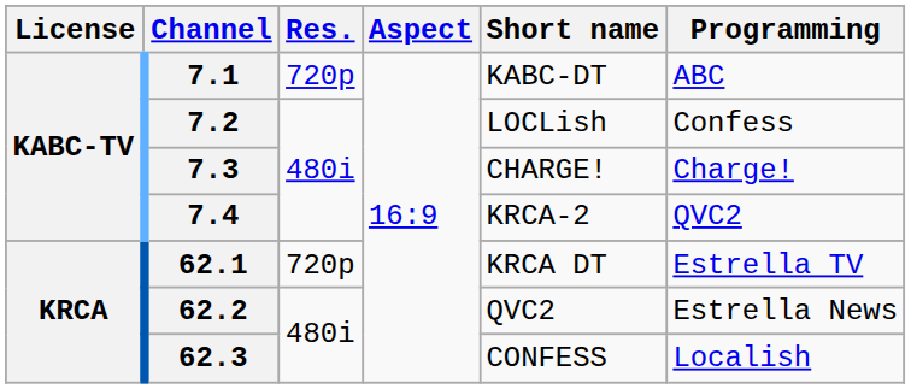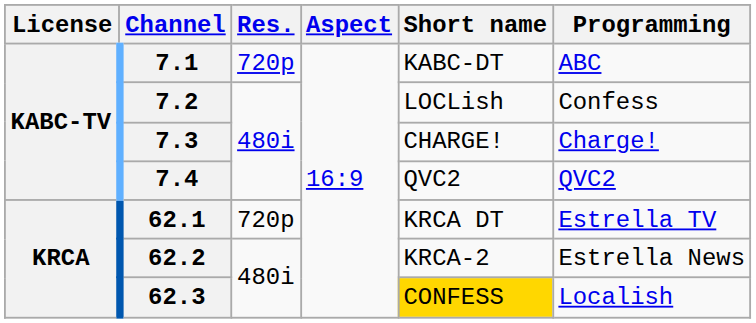 <table class="wikitable">
 <tr>
 <th scope = "col">License</th>
 <th scope = "col"><a href='#'>Channel</a></th>
 <th scope = "col"><a href='#'>Res.</a></th>
 <th scope = "col"><a href='#'>Aspect</a></th>
 <th scope = "col">Short name</th>
 <th scope = "col">Programming</th>
 </tr>
 <tr>
 <th rowspan = "4" scope = "row" style="border-right: 4px solid #60B0FF;">KABC-TV</th>
 <th scope = "row">7.1</th>
 <td><a href='#'>720p</a></td>
 <td rowspan=7><a href='#'>16:9</a></td>
 <td>KABC-DT</td>
 <td><a href='#'>ABC</a></td>
 </tr>
 <tr>
 <th scope = "row">7.2</th>
 <td rowspan="3"><a href='#'>480i</a></td>
 <td>LOCLish</td>
 <td>Confess</td>
 </tr>
 <tr>
 <th scope = "row">7.3</th>
 <td>CHARGE!</td>
 <td><a href='#'>Charge!</a></td>
 </tr>
 <tr>
 <th scope = "row">7.4</th>
-<td>KRCA-2</td>
+<td>QVC2</td>
 <td><a href='#'>QVC2</a></td>
 </tr>
 <tr>
 <th rowspan = "3" scope = "row" style="border-right: 4px solid #0057AF;">KRCA</th>
 <th scope = "row">62.1</th>
 <td>720p</td>
 <td>KRCA DT</td>
 <td><a href='#'>Estrella TV</a></td>
 </tr>
 <tr>
 <th scope = "row">62.2</th>
 <td rowspan="2">480i</td>
-<td>QVC2</td>
+<td>KRCA-2</td>
 <td>Estrella News</td>
 </tr>
 <tr>
 <th scope = "row">62.3</th>
-<td>CONFESS</td>
+<td style="background: gold;">CONFESS</td>
 <td><a href='#'>Localish</a></td>
 </tr>
 </table>
